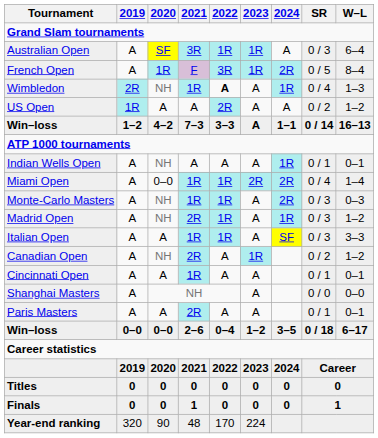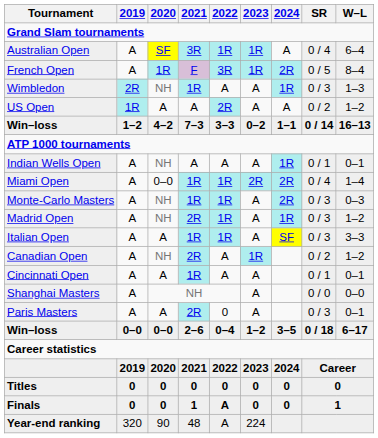 <table class="wikitable nowrap" style=text-align:center;font-size:97%>
 <tr>
 <th>Tournament</th>
 <th><a href='#'>2019</a></th>
 <th><a href='#'>2020</a></th>
 <th><a href='#'>2021</a></th>
 <th><a href='#'>2022</a></th>
 <th><a href='#'>2023</a></th>
 <th><a href='#'>2024</a></th>
 <th>SR</th>
 <th>W–L</th>
 </tr>
 <tr>
 <td colspan="9" align="left"><strong><a href='#'>Grand Slam tournaments</a></strong></td>
 </tr>
 <tr>
 <td bgcolor=efefef align=left><a href='#'>Australian Open</a></td>
 <td>A</td>
 <td bgcolor=yellow><a href='#'>SF</a></td>
 <td bgcolor=afeeee><a href='#'>3R</a></td>
 <td bgcolor=afeeee><a href='#'>1R</a></td>
 <td bgcolor=afeeee><a href='#'>1R</a></td>
 <td>A</td>
-<td bgcolor=efefef>0 / 3</td>
+<td bgcolor=efefef>0 / 4</td>
 <td bgcolor=efefef>6–4</td>
 </tr>
 <tr>
 <td bgcolor=efefef align=left><a href='#'>French Open</a></td>
 <td>A</td>
 <td bgcolor=afeeee><a href='#'>1R</a></td>
 <td bgcolor=thistle><a href='#'>F</a></td>
 <td bgcolor=afeeee><a href='#'>3R</a></td>
 <td bgcolor=afeeee><a href='#'>1R</a></td>
 <td bgcolor=afeeee><a href='#'>2R</a></td>
 <td bgcolor=efefef>0 / 5</td>
 <td bgcolor=efefef>8–4</td>
 </tr>
 <tr>
 <td bgcolor=efefef align=left><a href='#'>Wimbledon</a></td>
 <td bgcolor=afeeee><a href='#'>2R</a></td>
 <td style=color:#767676>NH</td>
 <td bgcolor=afeeee><a href='#'>1R</a></td>
-<td><strong>A</strong></td>
+<td>A</td>
 <td>A</td>
 <td bgcolor=afeeee><a href='#'>1R</a></td>
-<td bgcolor=efefef>0 / 4</td>
+<td bgcolor=efefef>0 / 3</td>
 <td bgcolor=efefef>1–3</td>
 </tr>
 <tr>
 <td bgcolor=efefef align=left><a href='#'>US Open</a></td>
 <td bgcolor=afeeee><a href='#'>1R</a></td>
 <td>A</td>
 <td>A</td>
 <td bgcolor=afeeee><a href='#'>2R</a></td>
 <td>A</td>
 <td>A</td>
 <td bgcolor=efefef>0 / 2</td>
 <td bgcolor=efefef>1–2</td>
 </tr>
 <tr style=background:#efefef;font-weight:bold>
 <td style=text-align:left>Win–loss</td>
 <td>1–2</td>
 <td>4–2</td>
 <td>7–3</td>
 <td>3–3</td>
-<td>A</td>
+<td>0–2</td>
 <td>1–1</td>
 <td>0 / 14</td>
 <td>16–13</td>
 </tr>
 <tr>
 <td colspan="13" align="left"><strong><a href='#'>ATP 1000 tournaments</a></strong></td>
 </tr>
 <tr>
 <td bgcolor=efefef align=left><a href='#'>Indian Wells Open</a></td>
 <td>A</td>
 <td style=color:#767676>NH</td>
 <td>A</td>
 <td>A</td>
 <td>A</td>
 <td bgcolor=afeeee><a href='#'>1R</a></td>
 <td bgcolor=efefef>0 / 1</td>
 <td bgcolor=efefef>0–1</td>
 </tr>
 <tr>
 <td bgcolor=efefef align=left><a href='#'>Miami Open</a></td>
 <td>A</td>
 <td>0–0</td>
 <td bgcolor=afeeee><a href='#'>1R</a></td>
 <td bgcolor=afeeee><a href='#'>1R</a></td>
 <td bgcolor=afeeee><a href='#'>2R</a></td>
 <td bgcolor=afeeee><a href='#'>2R</a></td>
 <td bgcolor=efefef>0 / 4</td>
 <td bgcolor=efefef>1–4</td>
 </tr>
 <tr>
 <td bgcolor=efefef align=left><a href='#'>Monte-Carlo Masters</a></td>
 <td>A</td>
 <td style=color:#767676>NH</td>
 <td bgcolor=afeeee><a href='#'>1R</a></td>
 <td bgcolor=afeeee><a href='#'>1R</a></td>
 <td>A</td>
 <td bgcolor=afeeee><a href='#'>2R</a></td>
 <td bgcolor=efefef>0 / 3</td>
 <td bgcolor=efefef>0–3</td>
 </tr>
 <tr>
 <td bgcolor=efefef align=left><a href='#'>Madrid Open</a></td>
 <td>A</td>
 <td style=color:#767676>NH</td>
 <td bgcolor=afeeee><a href='#'>2R</a></td>
 <td bgcolor=afeeee><a href='#'>1R</a></td>
 <td>A</td>
 <td bgcolor=afeeee><a href='#'>1R</a></td>
 <td bgcolor=efefef>0 / 3</td>
 <td bgcolor=efefef>1–2</td>
 </tr>
 <tr>
 <td bgcolor=efefef align=left><a href='#'>Italian Open</a></td>
 <td>A</td>
 <td>A</td>
 <td bgcolor=afeeee><a href='#'>1R</a></td>
 <td bgcolor=afeeee><a href='#'>1R</a></td>
 <td>A</td>
 <td bgcolor=yellow><a href='#'>SF</a></td>
 <td bgcolor=efefef>0 / 3</td>
 <td bgcolor=efefef>3–3</td>
 </tr>
 <tr>
 <td bgcolor=efefef align=left><a href='#'>Canadian Open</a></td>
 <td>A</td>
 <td style=color:#767676>NH</td>
 <td bgcolor=afeeee><a href='#'>2R</a></td>
 <td>A</td>
 <td bgcolor=afeeee><a href='#'>1R</a></td>
 <td></td>
 <td bgcolor=efefef>0 / 2</td>
 <td bgcolor=efefef>1–2</td>
 </tr>
 <tr>
 <td bgcolor=efefef align=left><a href='#'>Cincinnati Open</a></td>
 <td>A</td>
 <td>A</td>
 <td bgcolor=afeeee><a href='#'>1R</a></td>
 <td>A</td>
 <td>A</td>
 <td></td>
 <td bgcolor=efefef>0 / 1</td>
 <td bgcolor=efefef>0–1</td>
 </tr>
 <tr>
 <td bgcolor=efefef align=left><a href='#'>Shanghai Masters</a></td>
 <td>A</td>
 <td colspan="3" style="color:#767676">NH</td>
 <td>A</td>
 <td></td>
 <td bgcolor=efefef>0 / 0</td>
 <td bgcolor=efefef>0–0</td>
 </tr>
 <tr>
 <td bgcolor=efefef align=left><a href='#'>Paris Masters</a></td>
 <td>A</td>
 <td>A</td>
 <td bgcolor=afeeee><a href='#'>2R</a></td>
-<td>A</td>
+<td>0</td>
 <td>A</td>
 <td></td>
-<td bgcolor=efefef>0 / 1</td>
+<td bgcolor=efefef>0 / 3</td>
 <td bgcolor=efefef>0–1</td>
 </tr>
 <tr style=background:#efefef;font-weight:bold;>
 <td style=text-align:left>Win–loss</td>
 <td>0–0</td>
 <td>0–0</td>
 <td>2–6</td>
 <td>0–4</td>
 <td>1–2</td>
 <td>3–5</td>
 <td>0 / 18</td>
 <td>6–17</td>
 </tr>
 <tr>
 <td colspan="9" align="left"><strong>Career statistics</strong></td>
 </tr>
 <tr style=background:#efefef;font-weight:bold;>
 <td></td>
 <td>2019</td>
 <td>2020</td>
 <td>2021</td>
 <td>2022</td>
 <td>2023</td>
 <td>2024</td>
 <td colspan="3">Career</td>
 </tr>
 <tr style=background:#efefef;font-weight:bold>
 <td style=text-align:left>Titles</td>
 <td>0</td>
 <td>0</td>
 <td>0</td>
 <td>0</td>
 <td>0</td>
 <td>0</td>
 <td colspan="2" bgcolor="efefef">0</td>
 </tr>
 <tr style=background:#efefef;font-weight:bold>
 <td align=left>Finals</td>
 <td>0</td>
 <td>0</td>
 <td>1</td>
-<td>0</td>
+<td>A</td>
 <td>0</td>
 <td>0</td>
 <td colspan="2" bgcolor="efefef">1</td>
 </tr>
 <tr bgcolor=efefef>
 <td align=left><strong>Year-end ranking</strong></td>
 <td>320</td>
 <td>90</td>
 <td>48</td>
-<td>170</td>
+<td>A</td>
 <td>224</td>
 <td></td>
 <td colspan="2"></td>
 </tr>
 </table>
